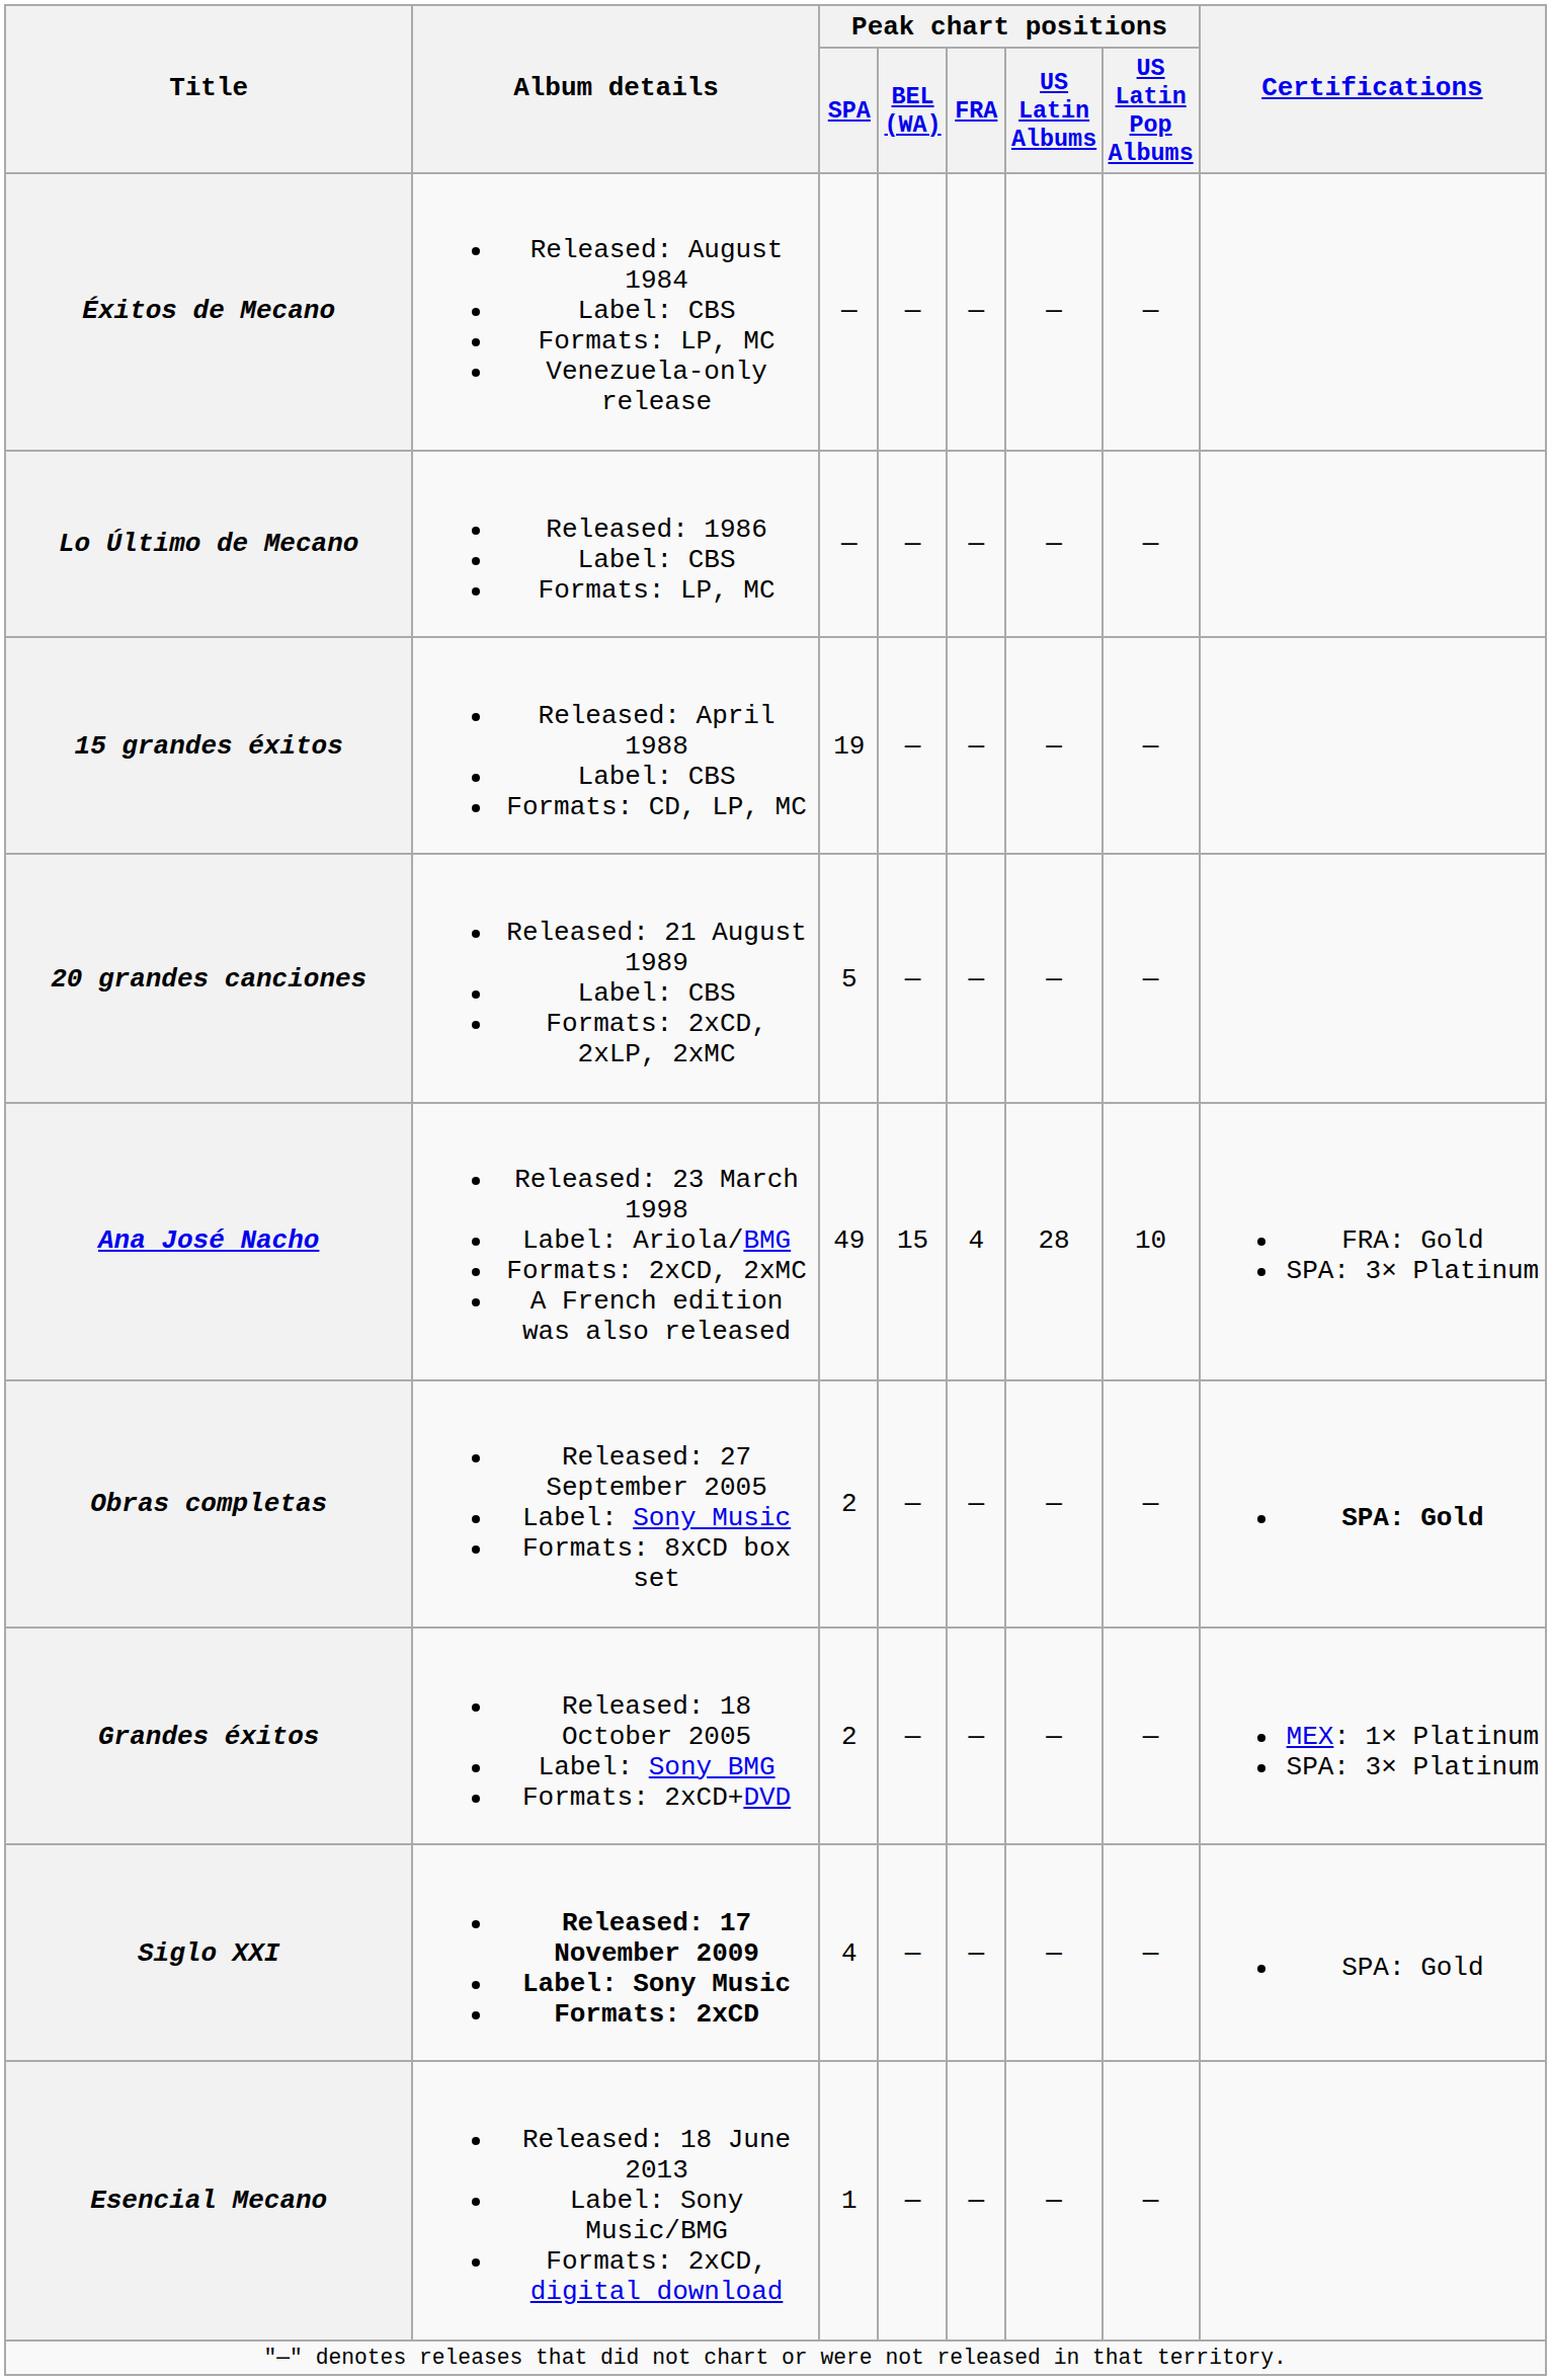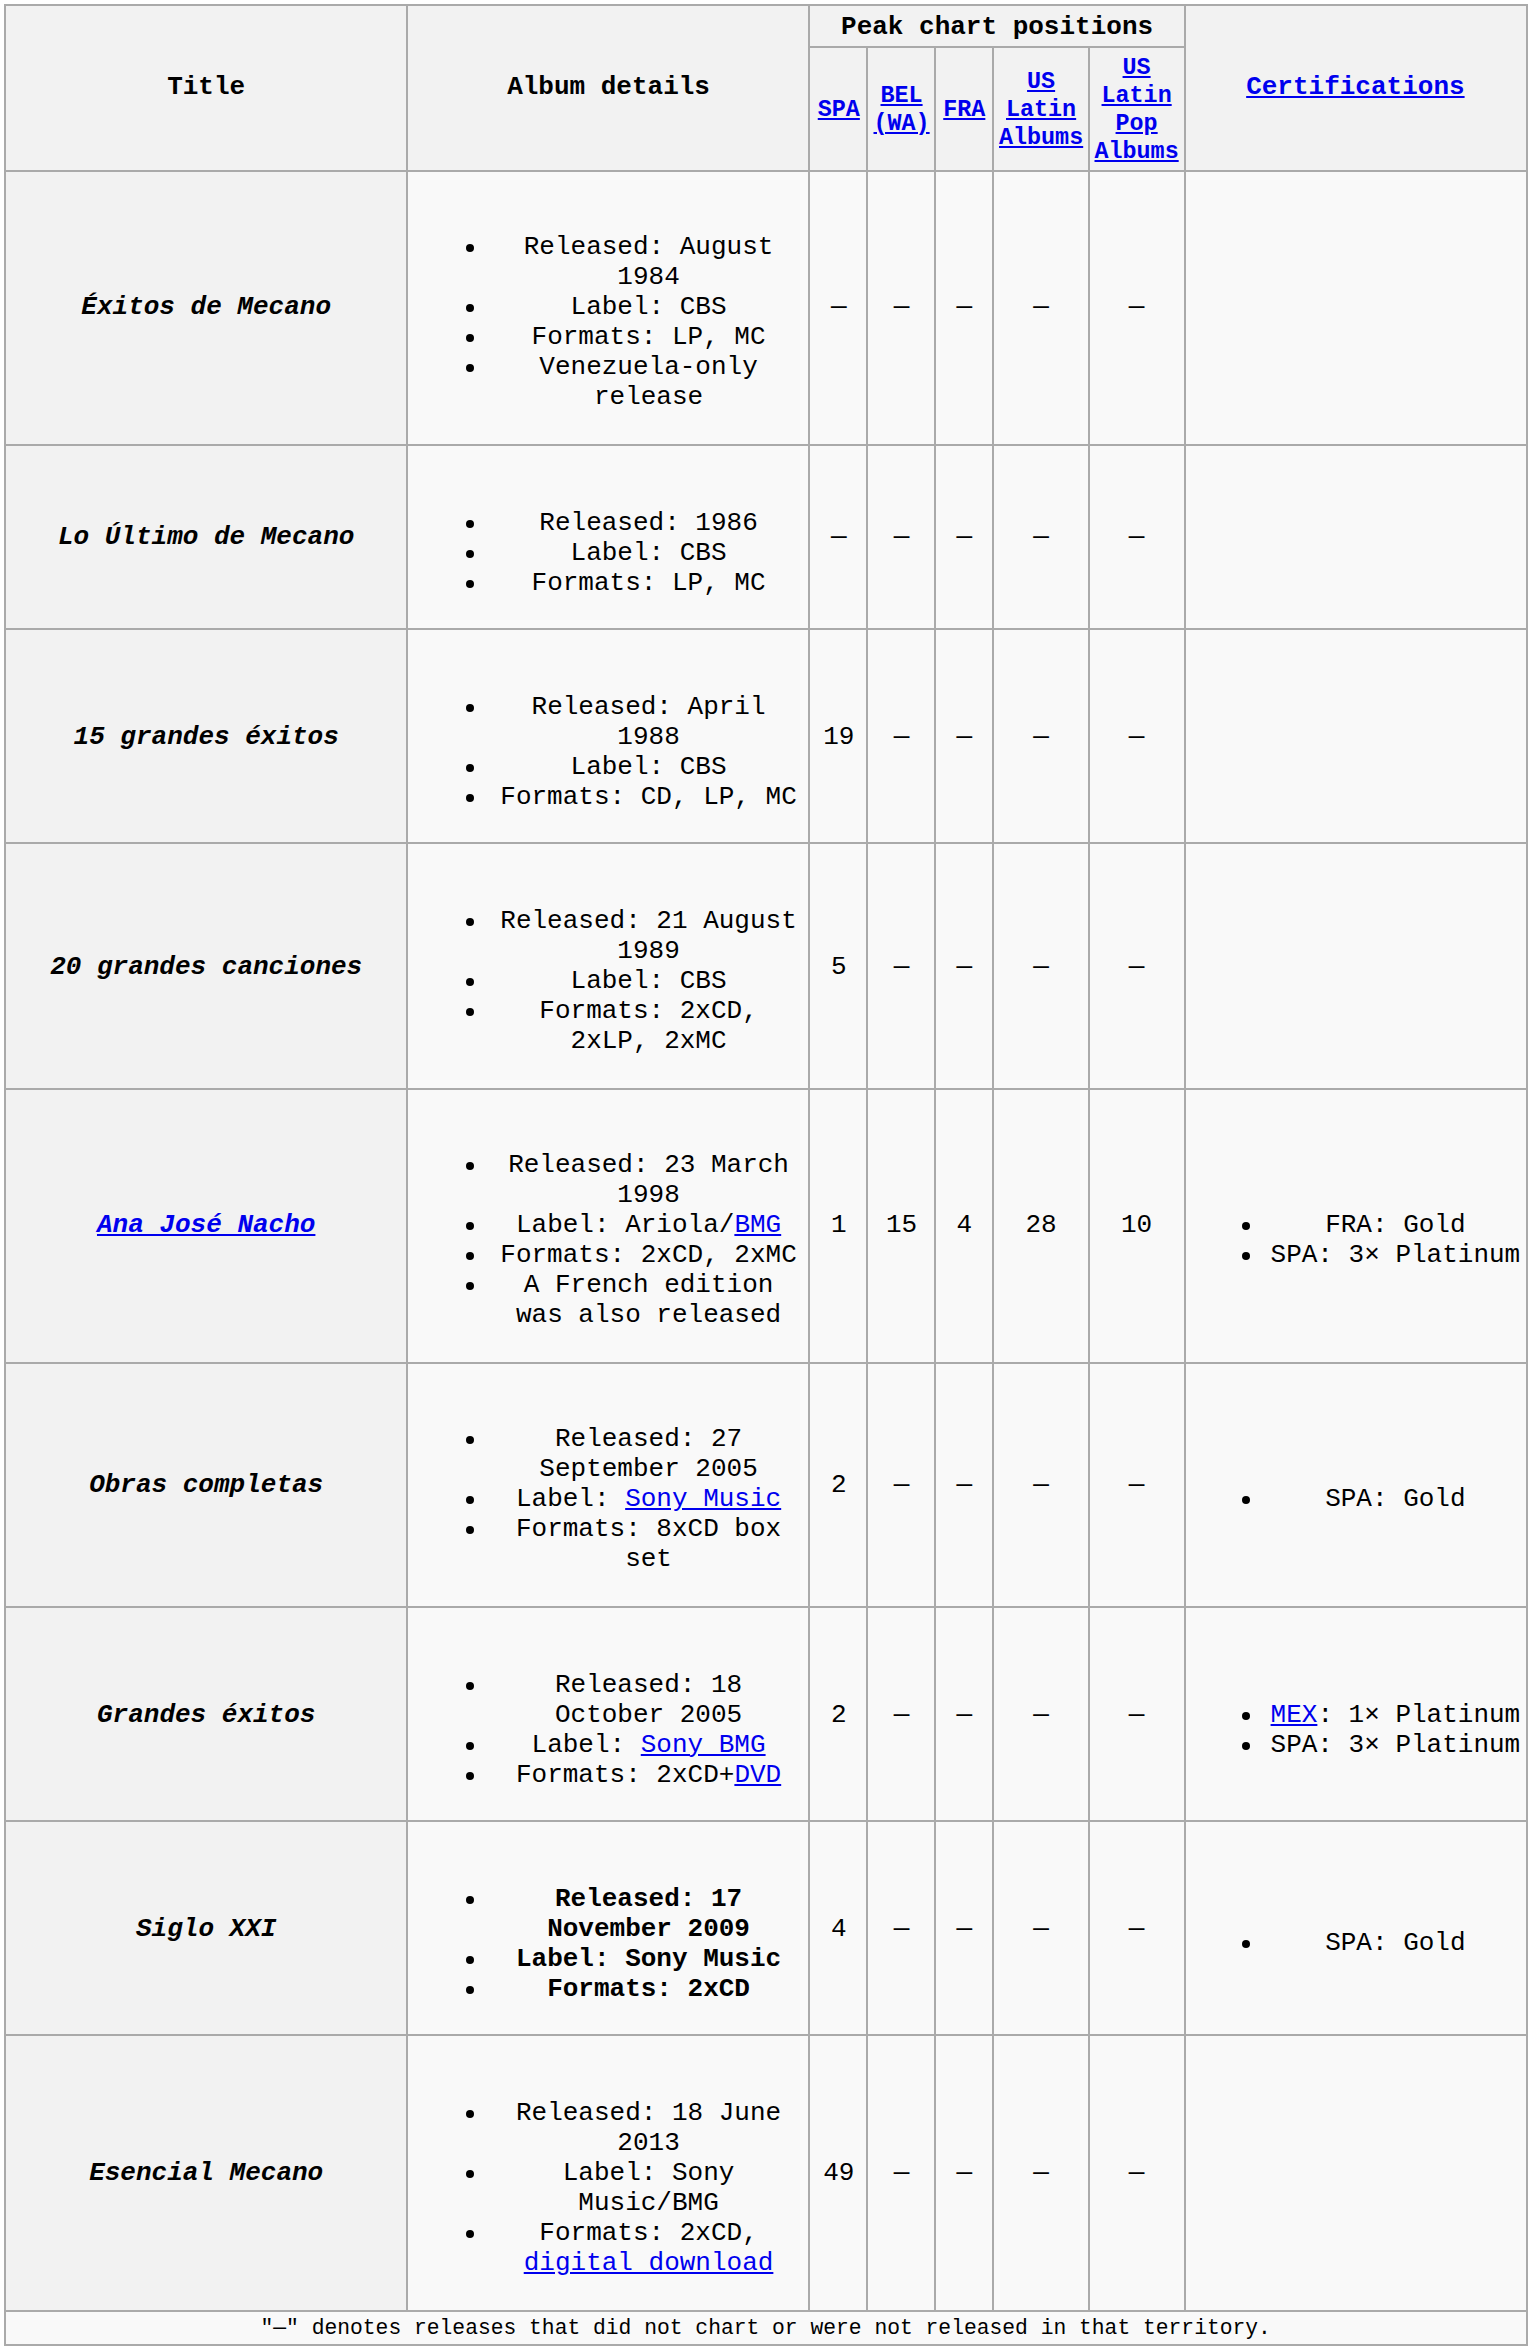 <table class="wikitable plainrowheaders" style="text-align:center;">
 <tr>
 <th rowspan="2" scope="col" style="width:15em;">Title</th>
 <th rowspan="2" scope="col" style="width:15em;">Album details</th>
 <th colspan="5">Peak chart positions</th>
 <th rowspan="2"><a href='#'>Certifications</a></th>
 </tr>
 <tr>
 <th scope="col" style="width:2em;font-size:90%;"><a href='#'>SPA</a><br></th>
 <th scope="col" style="width:2em;font-size:90%;"><a href='#'>BEL (WA)</a><br></th>
 <th scope="col" style="width:2em;font-size:90%;"><a href='#'>FRA</a><br></th>
 <th scope="col" style="width:2em;font-size:90%;"><a href='#'>US Latin Albums</a><br></th>
 <th scope="col" style="width:2em;font-size:90%;"><a href='#'>US Latin Pop Albums</a><br></th>
 </tr>
 <tr>
 <th scope="row"><em>Éxitos de Mecano</em></th>
 <td><br><ul><li>Released: August 1984</li><li>Label: CBS</li><li>Formats: LP, MC</li><li>Venezuela-only release</li></ul></td>
 <td>—</td>
 <td>—</td>
 <td>—</td>
 <td>—</td>
 <td>—</td>
 <td></td>
 </tr>
 <tr>
 <th scope="row"><em>Lo Último de Mecano</em></th>
 <td><br><ul><li>Released: 1986</li><li>Label: CBS</li><li>Formats: LP, MC</li></ul></td>
 <td>—</td>
 <td>—</td>
 <td>—</td>
 <td>—</td>
 <td>—</td>
 <td></td>
 </tr>
 <tr>
 <th scope="row"><em>15 grandes éxitos</em></th>
 <td><br><ul><li>Released: April 1988</li><li>Label: CBS</li><li>Formats: CD, LP, MC</li></ul></td>
 <td>19</td>
 <td>—</td>
 <td>—</td>
 <td>—</td>
 <td>—</td>
 <td></td>
 </tr>
 <tr>
 <th scope="row"><em>20 grandes canciones</em></th>
 <td><br><ul><li>Released: 21 August 1989</li><li>Label: CBS</li><li>Formats: 2xCD, 2xLP, 2xMC</li></ul></td>
 <td>5</td>
 <td>—</td>
 <td>—</td>
 <td>—</td>
 <td>—</td>
 <td></td>
 </tr>
 <tr>
 <th scope="row"><em><a href='#'>Ana José Nacho</a></em></th>
 <td><br><ul><li>Released: 23 March 1998</li><li>Label: Ariola/<a href='#'>BMG</a></li><li>Formats: 2xCD, 2xMC</li><li>A French edition was also released</li></ul></td>
-<td>49</td>
+<td>1</td>
 <td>15</td>
 <td>4</td>
 <td>28</td>
 <td>10</td>
 <td><br><ul><li>FRA: Gold</li><li>SPA: 3× Platinum</li></ul></td>
 </tr>
 <tr>
 <th scope="row"><em>Obras completas</em></th>
 <td><br><ul><li>Released: 27 September 2005</li><li>Label: <a href='#'>Sony Music</a></li><li>Formats: 8xCD box set</li></ul></td>
 <td>2</td>
 <td>—</td>
 <td>—</td>
 <td>—</td>
 <td>—</td>
-<td><strong><br><ul><li>SPA: Gold</li></ul></strong></td>
+<td><br><ul><li>SPA: Gold</li></ul></td>
 </tr>
 <tr>
 <th scope="row"><em>Grandes éxitos</em></th>
 <td><br><ul><li>Released: 18 October 2005</li><li>Label: <a href='#'>Sony BMG</a></li><li>Formats: 2xCD+<a href='#'>DVD</a></li></ul></td>
 <td>2</td>
 <td>—</td>
 <td>—</td>
 <td>—</td>
 <td>—</td>
 <td><br><ul><li><a href='#'>MEX</a>: 1× Platinum</li><li>SPA: 3× Platinum</li></ul></td>
 </tr>
 <tr>
 <th scope="row"><em>Siglo XXI</em></th>
 <td><strong><br><ul><li>Released: 17 November 2009</li><li>Label: Sony Music</li><li>Formats: 2xCD</li></ul></strong></td>
 <td>4</td>
 <td>—</td>
 <td>—</td>
 <td>—</td>
 <td>—</td>
 <td><br><ul><li>SPA: Gold</li></ul></td>
 </tr>
 <tr>
 <th scope="row"><em>Esencial Mecano</em></th>
 <td><br><ul><li>Released: 18 June 2013</li><li>Label: Sony Music/BMG</li><li>Formats: 2xCD, <a href='#'>digital download</a></li></ul></td>
-<td>1</td>
+<td>49</td>
 <td>—</td>
 <td>—</td>
 <td>—</td>
 <td>—</td>
 <td></td>
 </tr>
 <tr>
 <td colspan="8" style="font-size:8pt">"—" denotes releases that did not chart or were not released in that territory.</td>
 </tr>
 </table>
